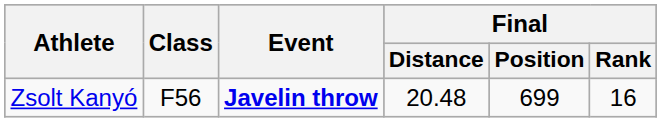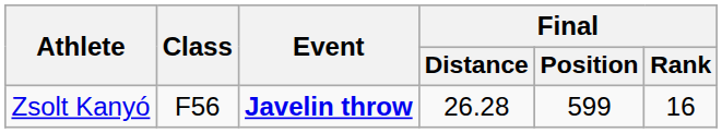 <table class=wikitable style="font-size:90%">
 <tr>
 <th rowspan="2">Athlete</th>
 <th rowspan="2">Class</th>
 <th rowspan="2">Event</th>
 <th colspan="3">Final</th>
 </tr>
 <tr style="font-size:95%">
 <th>Distance</th>
 <th>Position</th>
 <th>Rank</th>
 </tr>
 <tr>
 <td><a href='#'>Zsolt Kanyó</a></td>
 <td style="text-align:center;">F56</td>
 <td><strong><a href='#'>Javelin throw</a></strong></td>
-<td style="text-align:center;">20.48</td>
-<td style="text-align:center;">699</td>
+<td style="text-align:center;">26.28</td>
+<td style="text-align:center;">599</td>
 <td style="text-align:center;">16</td>
 </tr>
 </table>
